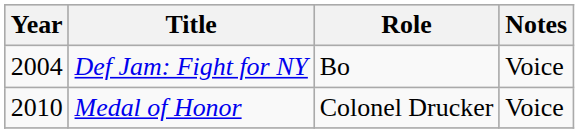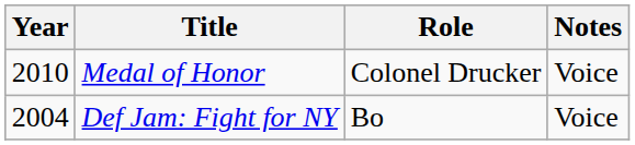 <table class="wikitable sortable">
 <tr>
 <th>Year</th>
 <th>Title</th>
 <th>Role</th>
 <th class="unsortable">Notes</th>
 </tr>
 <tr>
+<td>2010</td>
+<td><em><a href='#'>Medal of Honor</a></em></td>
+<td>Colonel Drucker</td>
+<td>Voice</td>
+</tr>
+<tr>
 <td>2004</td>
 <td><em><a href='#'>Def Jam: Fight for NY</a></em></td>
 <td>Bo</td>
 <td>Voice</td>
 </tr>
-<tr>
-<td>2010</td>
-<td><em><a href='#'>Medal of Honor</a></em></td>
-<td>Colonel Drucker</td>
-<td>Voice</td>
-</tr>
 </table>
